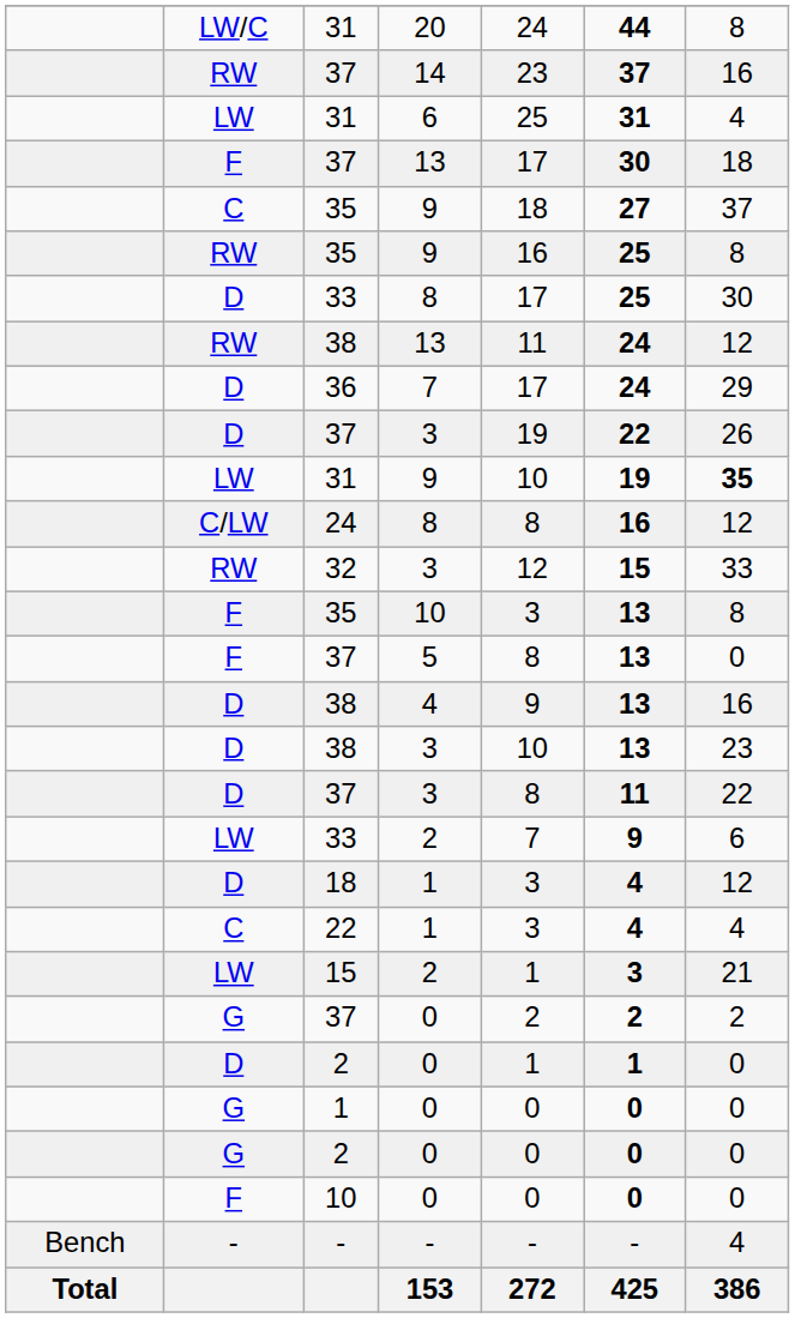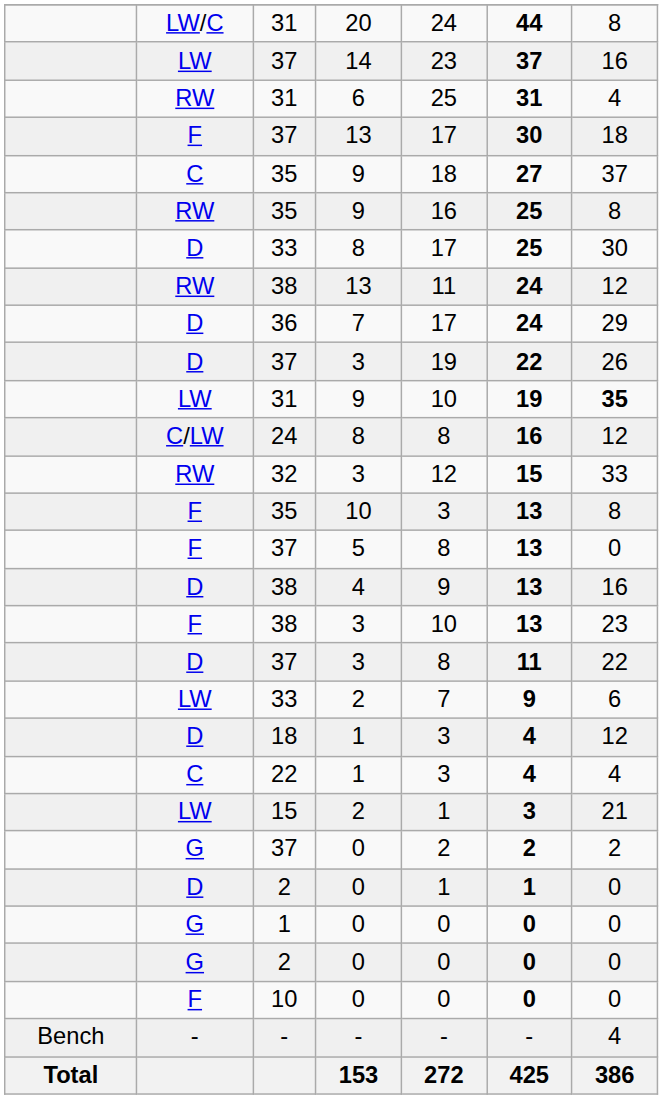 <table class="wikitable sortable" width ="50%">
 <tr align="center">
 </tr>
 <tr align="center" bgcolor="">
 <td></td>
 <td><a href='#'>LW</a>/<a href='#'>C</a></td>
 <td>31</td>
 <td>20</td>
 <td>24</td>
 <td><strong>44</strong></td>
 <td>8</td>
 </tr>
 <tr align="center" bgcolor="f0f0f0">
 <td></td>
-<td><a href='#'>RW</a></td>
+<td><a href='#'>LW</a></td>
 <td>37</td>
 <td>14</td>
 <td>23</td>
 <td><strong>37</strong></td>
 <td>16</td>
 </tr>
 <tr align="center" bgcolor="">
 <td></td>
-<td><a href='#'>LW</a></td>
+<td><a href='#'>RW</a></td>
 <td>31</td>
 <td>6</td>
 <td>25</td>
 <td><strong>31</strong></td>
 <td>4</td>
 </tr>
 <tr align="center" bgcolor="f0f0f0">
 <td></td>
 <td><a href='#'>F</a></td>
 <td>37</td>
 <td>13</td>
 <td>17</td>
 <td><strong>30</strong></td>
 <td>18</td>
 </tr>
 <tr align="center" bgcolor="">
 <td></td>
 <td><a href='#'>C</a></td>
 <td>35</td>
 <td>9</td>
 <td>18</td>
 <td><strong>27</strong></td>
 <td>37</td>
 </tr>
 <tr align="center" bgcolor="f0f0f0">
 <td></td>
 <td><a href='#'>RW</a></td>
 <td>35</td>
 <td>9</td>
 <td>16</td>
 <td><strong>25</strong></td>
 <td>8</td>
 </tr>
 <tr align="center" bgcolor="">
 <td></td>
 <td><a href='#'>D</a></td>
 <td>33</td>
 <td>8</td>
 <td>17</td>
 <td><strong>25</strong></td>
 <td>30</td>
 </tr>
 <tr align="center" bgcolor="f0f0f0">
 <td></td>
 <td><a href='#'>RW</a></td>
 <td>38</td>
 <td>13</td>
 <td>11</td>
 <td><strong>24</strong></td>
 <td>12</td>
 </tr>
 <tr align="center" bgcolor="">
 <td></td>
 <td><a href='#'>D</a></td>
 <td>36</td>
 <td>7</td>
 <td>17</td>
 <td><strong>24</strong></td>
 <td>29</td>
 </tr>
 <tr align="center" bgcolor="f0f0f0">
 <td></td>
 <td><a href='#'>D</a></td>
 <td>37</td>
 <td>3</td>
 <td>19</td>
 <td><strong>22</strong></td>
 <td>26</td>
 </tr>
 <tr align="center" bgcolor="">
 <td></td>
 <td><a href='#'>LW</a></td>
 <td>31</td>
 <td>9</td>
 <td>10</td>
 <td><strong>19</strong></td>
 <td><strong>35</strong></td>
 </tr>
 <tr align="center" bgcolor="f0f0f0">
 <td></td>
 <td><a href='#'>C</a>/<a href='#'>LW</a></td>
 <td>24</td>
 <td>8</td>
 <td>8</td>
 <td><strong>16</strong></td>
 <td>12</td>
 </tr>
 <tr align="center" bgcolor="">
 <td></td>
 <td><a href='#'>RW</a></td>
 <td>32</td>
 <td>3</td>
 <td>12</td>
 <td><strong>15</strong></td>
 <td>33</td>
 </tr>
 <tr align="center" bgcolor="f0f0f0">
 <td></td>
 <td><a href='#'>F</a></td>
 <td>35</td>
 <td>10</td>
 <td>3</td>
 <td><strong>13</strong></td>
 <td>8</td>
 </tr>
 <tr align="center" bgcolor="">
 <td></td>
 <td><a href='#'>F</a></td>
 <td>37</td>
 <td>5</td>
 <td>8</td>
 <td><strong>13</strong></td>
 <td>0</td>
 </tr>
 <tr align="center" bgcolor="f0f0f0">
 <td></td>
 <td><a href='#'>D</a></td>
 <td>38</td>
 <td>4</td>
 <td>9</td>
 <td><strong>13</strong></td>
 <td>16</td>
 </tr>
 <tr align="center" bgcolor="">
 <td></td>
-<td><a href='#'>D</a></td>
+<td><a href='#'>F</a></td>
 <td>38</td>
 <td>3</td>
 <td>10</td>
 <td><strong>13</strong></td>
 <td>23</td>
 </tr>
 <tr align="center" bgcolor="f0f0f0">
 <td></td>
 <td><a href='#'>D</a></td>
 <td>37</td>
 <td>3</td>
 <td>8</td>
 <td><strong>11</strong></td>
 <td>22</td>
 </tr>
 <tr align="center" bgcolor="">
 <td></td>
 <td><a href='#'>LW</a></td>
 <td>33</td>
 <td>2</td>
 <td>7</td>
 <td><strong>9</strong></td>
 <td>6</td>
 </tr>
 <tr align="center" bgcolor="f0f0f0">
 <td></td>
 <td><a href='#'>D</a></td>
 <td>18</td>
 <td>1</td>
 <td>3</td>
 <td><strong>4</strong></td>
 <td>12</td>
 </tr>
 <tr align="center" bgcolor="">
 <td></td>
 <td><a href='#'>C</a></td>
 <td>22</td>
 <td>1</td>
 <td>3</td>
 <td><strong>4</strong></td>
 <td>4</td>
 </tr>
 <tr align="center" bgcolor="f0f0f0">
 <td></td>
 <td><a href='#'>LW</a></td>
 <td>15</td>
 <td>2</td>
 <td>1</td>
 <td><strong>3</strong></td>
 <td>21</td>
 </tr>
 <tr align="center" bgcolor="">
 <td></td>
 <td><a href='#'>G</a></td>
 <td>37</td>
 <td>0</td>
 <td>2</td>
 <td><strong>2</strong></td>
 <td>2</td>
 </tr>
 <tr align="center" bgcolor="f0f0f0">
 <td></td>
 <td><a href='#'>D</a></td>
 <td>2</td>
 <td>0</td>
 <td>1</td>
 <td><strong>1</strong></td>
 <td>0</td>
 </tr>
 <tr align="center" bgcolor="">
 <td></td>
 <td><a href='#'>G</a></td>
 <td>1</td>
 <td>0</td>
 <td>0</td>
 <td><strong>0</strong></td>
 <td>0</td>
 </tr>
 <tr align="center" bgcolor="f0f0f0">
 <td></td>
 <td><a href='#'>G</a></td>
 <td>2</td>
 <td>0</td>
 <td>0</td>
 <td><strong>0</strong></td>
 <td>0</td>
 </tr>
 <tr align="center" bgcolor="">
 <td></td>
 <td><a href='#'>F</a></td>
 <td>10</td>
 <td>0</td>
 <td>0</td>
 <td><strong>0</strong></td>
 <td>0</td>
 </tr>
 <tr align="center" bgcolor="f0f0f0">
 <td>Bench</td>
 <td>-</td>
 <td>-</td>
 <td>-</td>
 <td>-</td>
 <td>-</td>
 <td>4</td>
 </tr>
 <tr>
 <th>Total</th>
 <th></th>
 <th></th>
 <th>153</th>
 <th>272</th>
 <th>425</th>
 <th>386</th>
 </tr>
 </table>
